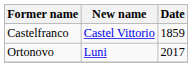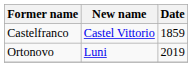 <table class="wikitable sortable">
 <tr>
 <th>Former name</th>
 <th>New name</th>
 <th>Date</th>
 </tr>
 <tr>
 <td>Castelfranco</td>
 <td><a href='#'>Castel Vittorio</a></td>
 <td>1859</td>
 </tr>
 <tr>
 <td>Ortonovo</td>
 <td><a href='#'>Luni</a></td>
-<td>2017</td>
+<td>2019</td>
 </tr>
 <tr>
 </tr>
 </table>
